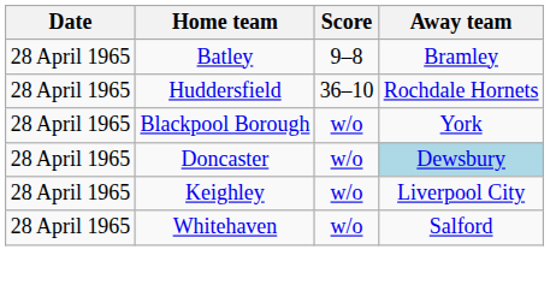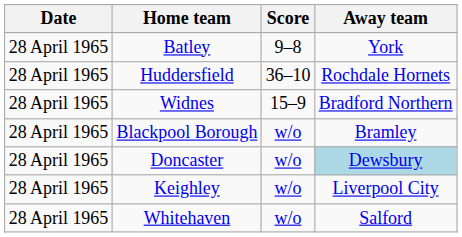 <table class="wikitable" style="text-align: center">
 <tr>
 <th>Date</th>
 <th>Home team</th>
 <th>Score</th>
 <th>Away team</th>
 </tr>
 <tr>
 <td>28 April 1965</td>
 <td><a href='#'>Batley</a></td>
 <td>9–8</td>
-<td><a href='#'>Bramley</a></td>
+<td><a href='#'>York</a></td>
 </tr>
 <tr>
 <td>28 April 1965</td>
 <td><a href='#'>Huddersfield</a></td>
 <td>36–10</td>
 <td><a href='#'>Rochdale Hornets</a></td>
 </tr>
 <tr>
 <td>28 April 1965</td>
+<td><a href='#'>Widnes</a></td>
+<td>15–9</td>
+<td><a href='#'>Bradford Northern</a></td>
+</tr>
+<tr>
+<td>28 April 1965</td>
 <td><a href='#'>Blackpool Borough</a></td>
 <td><a href='#'>w/o</a></td>
-<td><a href='#'>York</a></td>
+<td><a href='#'>Bramley</a></td>
 </tr>
 <tr>
 <td>28 April 1965</td>
 <td><a href='#'>Doncaster</a></td>
 <td><a href='#'>w/o</a></td>
 <td style="background: lightblue;"><a href='#'>Dewsbury</a></td>
 </tr>
 <tr>
 <td>28 April 1965</td>
 <td><a href='#'>Keighley</a></td>
 <td><a href='#'>w/o</a></td>
 <td><a href='#'>Liverpool City</a></td>
 </tr>
 <tr>
 <td>28 April 1965</td>
 <td><a href='#'>Whitehaven</a></td>
 <td><a href='#'>w/o</a></td>
 <td><a href='#'>Salford</a></td>
 </tr>
 </table>
